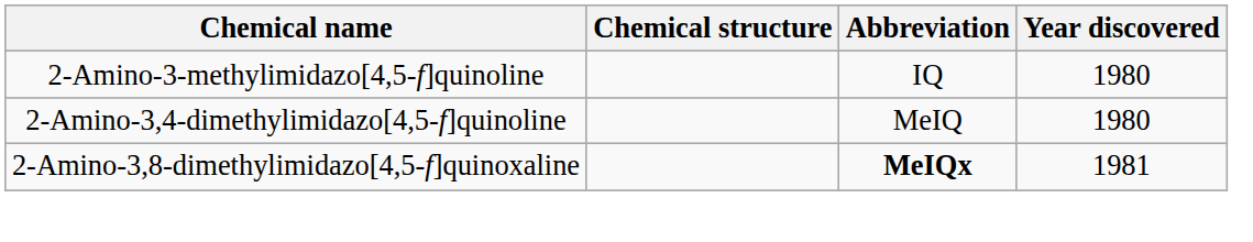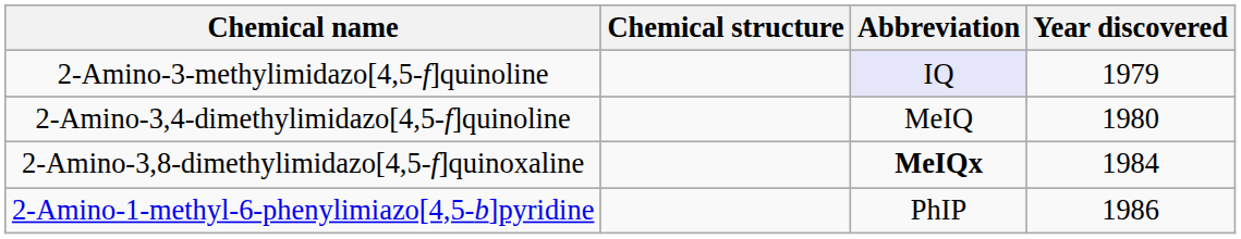 <table class="wikitable" style="text-align:center">
 <tr>
 <th>Chemical name</th>
 <th>Chemical structure</th>
 <th>Abbreviation</th>
 <th>Year discovered</th>
 </tr>
 <tr>
 <td>2-Amino-3-methylimidazo[4,5-<em>f</em>]quinoline</td>
 <td></td>
-<td>IQ</td>
-<td>1980</td>
+<td style="background: lavender;">IQ</td>
+<td>1979</td>
 </tr>
 <tr>
 <td>2-Amino-3,4-dimethylimidazo[4,5-<em>f</em>]quinoline</td>
 <td></td>
 <td>MeIQ</td>
 <td>1980</td>
 </tr>
 <tr>
 <td>2-Amino-3,8-dimethylimidazo[4,5-<em>f</em>]quinoxaline</td>
 <td></td>
 <td><strong>MeIQx</strong></td>
-<td>1981</td>
+<td>1984</td>
+</tr>
+<tr>
+<td><a href='#'>2-Amino-1-methyl-6-phenylimiazo[4,5-<em>b</em>]pyridine</a></td>
+<td></td>
+<td>PhIP</td>
+<td>1986</td>
 </tr>
 </table>
